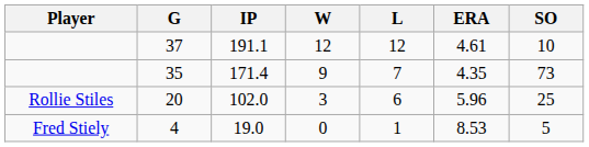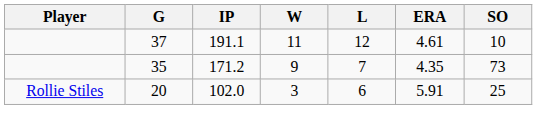 <table class="wikitable sortable">
 <tr>
 <th bgcolor="#DDDDFF" width="16%">Player</th>
 <th bgcolor="#DDDDFF" width="9%">G</th>
 <th bgcolor="#DDDDFF" width="9%">IP</th>
 <th bgcolor="#DDDDFF" width="9%">W</th>
 <th bgcolor="#DDDDFF" width="9%">L</th>
 <th bgcolor="#DDDDFF" width="9%">ERA</th>
 <th bgcolor="#DDDDFF" width="9%">SO</th>
 </tr>
 <tr align="center">
 <td></td>
 <td>37</td>
 <td>191.1</td>
-<td>12</td>
+<td>11</td>
 <td>12</td>
 <td>4.61</td>
 <td>10</td>
 </tr>
 <tr align="center">
 <td></td>
 <td>35</td>
-<td>171.4</td>
+<td>171.2</td>
 <td>9</td>
 <td>7</td>
 <td>4.35</td>
 <td>73</td>
 </tr>
 <tr align="center">
 <td><a href='#'>Rollie Stiles</a></td>
 <td>20</td>
 <td>102.0</td>
 <td>3</td>
 <td>6</td>
-<td>5.96</td>
+<td>5.91</td>
 <td>25</td>
 </tr>
-<tr align=center>
-<td><a href='#'>Fred Stiely</a></td>
-<td>4</td>
-<td>19.0</td>
-<td>0</td>
-<td>1</td>
-<td>8.53</td>
-<td>5</td>
-</tr>
 </table>
